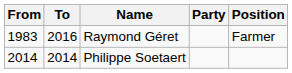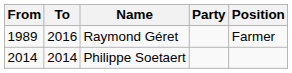 <table class="wikitable">
 <tr>
 <th>From</th>
 <th>To</th>
 <th>Name</th>
 <th>Party</th>
 <th>Position</th>
 </tr>
 <tr>
-<td>1983</td>
+<td>1989</td>
 <td>2016</td>
 <td>Raymond Géret</td>
 <td></td>
 <td>Farmer</td>
 </tr>
 <tr>
 <td>2014</td>
 <td>2014</td>
 <td>Philippe Soetaert</td>
 <td></td>
 <td></td>
 </tr>
 </table>
